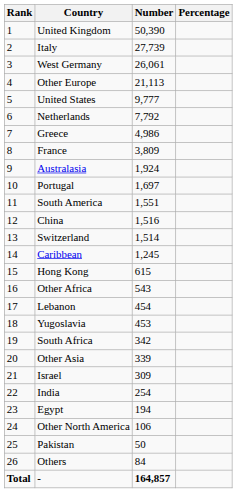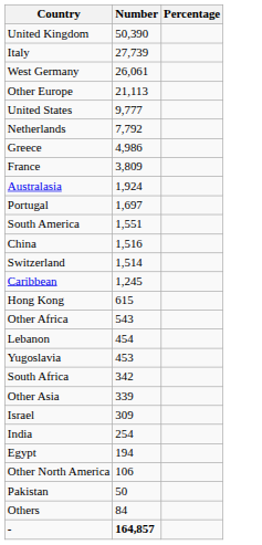 <table class="wikitable sortable">
 <tr>
-<th>Rank</th>
 <th>Country</th>
 <th>Number</th>
 <th>Percentage</th>
 </tr>
 <tr>
-<td>1</td>
 <td>United Kingdom</td>
 <td>50,390</td>
 <td></td>
 </tr>
 <tr>
-<td>2</td>
 <td>Italy</td>
 <td>27,739</td>
 <td></td>
 </tr>
 <tr>
-<td>3</td>
 <td>West Germany</td>
 <td>26,061</td>
 <td></td>
 </tr>
 <tr>
-<td>4</td>
 <td>Other Europe</td>
 <td>21,113</td>
 <td></td>
 </tr>
 <tr>
-<td>5</td>
 <td>United States</td>
 <td>9,777</td>
 <td></td>
 </tr>
 <tr>
-<td>6</td>
 <td>Netherlands</td>
 <td>7,792</td>
 <td></td>
 </tr>
 <tr>
-<td>7</td>
 <td>Greece</td>
 <td>4,986</td>
 <td></td>
 </tr>
 <tr>
-<td>8</td>
 <td>France</td>
 <td>3,809</td>
 <td></td>
 </tr>
 <tr>
-<td>9</td>
 <td><a href='#'>Australasia</a></td>
 <td>1,924</td>
 <td></td>
 </tr>
 <tr>
-<td>10</td>
 <td>Portugal</td>
 <td>1,697</td>
 <td></td>
 </tr>
 <tr>
-<td>11</td>
 <td>South America</td>
 <td>1,551</td>
 <td></td>
 </tr>
 <tr>
-<td>12</td>
 <td>China</td>
 <td>1,516</td>
 <td></td>
 </tr>
 <tr>
-<td>13</td>
 <td>Switzerland</td>
 <td>1,514</td>
 <td></td>
 </tr>
 <tr>
-<td>14</td>
 <td><a href='#'>Caribbean</a></td>
 <td>1,245</td>
 <td></td>
 </tr>
 <tr>
-<td>15</td>
 <td>Hong Kong</td>
 <td>615</td>
 <td></td>
 </tr>
 <tr>
-<td>16</td>
 <td>Other Africa</td>
 <td>543</td>
 <td></td>
 </tr>
 <tr>
-<td>17</td>
 <td>Lebanon</td>
 <td>454</td>
 <td></td>
 </tr>
 <tr>
-<td>18</td>
 <td>Yugoslavia</td>
 <td>453</td>
 <td></td>
 </tr>
 <tr>
-<td>19</td>
 <td>South Africa</td>
 <td>342</td>
 <td></td>
 </tr>
 <tr>
-<td>20</td>
 <td>Other Asia</td>
 <td>339</td>
 <td></td>
 </tr>
 <tr>
-<td>21</td>
 <td>Israel</td>
 <td>309</td>
 <td></td>
 </tr>
 <tr>
-<td>22</td>
 <td>India</td>
 <td>254</td>
 <td></td>
 </tr>
 <tr>
-<td>23</td>
 <td>Egypt</td>
 <td>194</td>
 <td></td>
 </tr>
 <tr>
-<td>24</td>
 <td>Other North America</td>
 <td>106</td>
 <td></td>
 </tr>
 <tr>
-<td>25</td>
 <td>Pakistan</td>
 <td>50</td>
 <td></td>
 </tr>
 <tr>
-<td>26</td>
 <td>Others</td>
 <td>84</td>
 <td></td>
 </tr>
 <tr>
-<td><strong>Total</strong></td>
 <td><strong>-</strong></td>
 <td><strong>164,857</strong></td>
 <td><strong></strong></td>
 </tr>
 </table>
